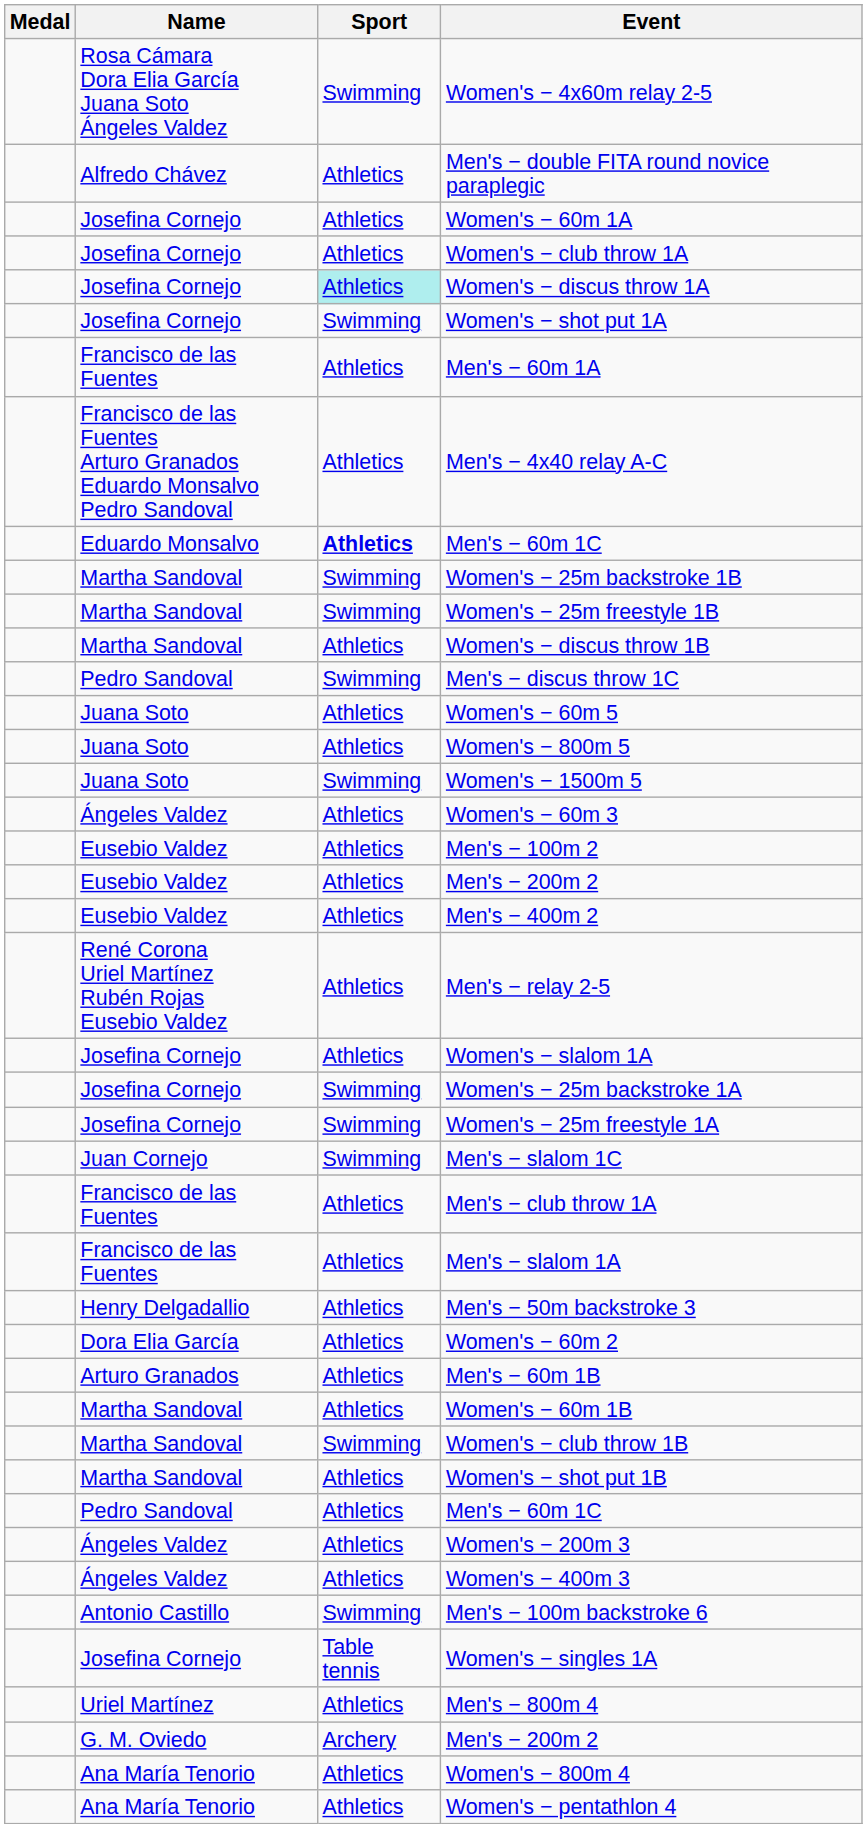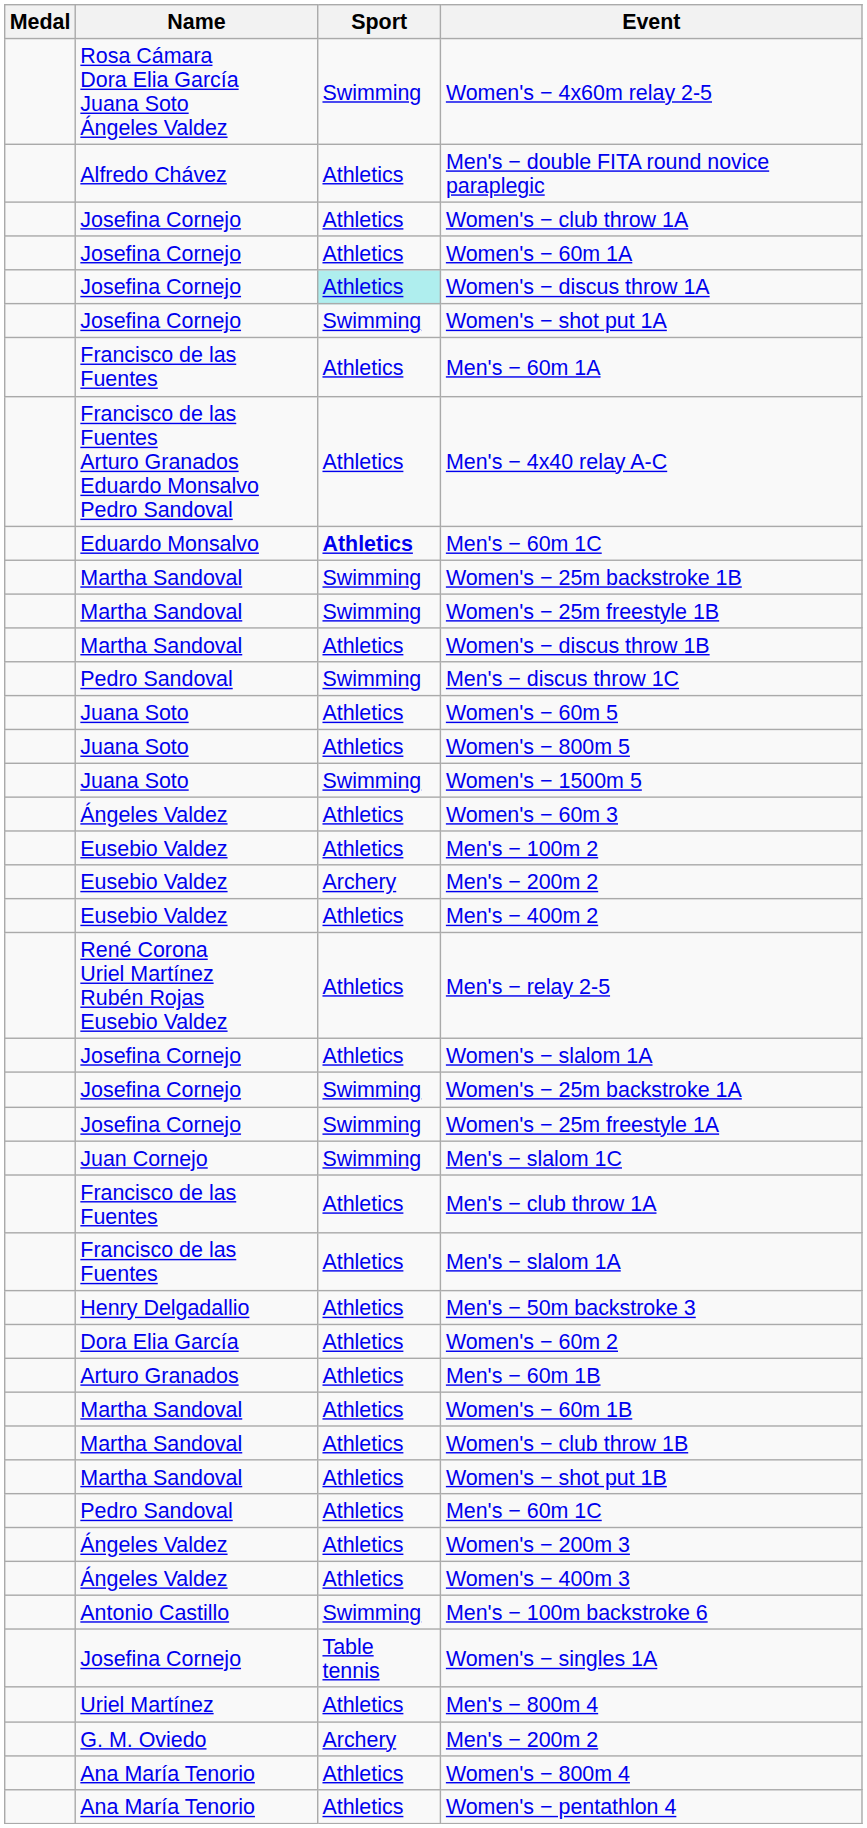 <table class="wikitable sortable" style="font-size: 95%">
 <tr>
 <th>Medal</th>
 <th>Name</th>
 <th>Sport</th>
 <th>Event</th>
 </tr>
 <tr>
 <td></td>
 <td><a href='#'>Rosa Cámara</a> <br> <a href='#'>Dora Elia García</a> <br> <a href='#'>Juana Soto</a> <br> <a href='#'>Ángeles Valdez</a></td>
 <td><a href='#'>Swimming</a></td>
 <td><a href='#'>Women's − 4x60m relay 2-5</a></td>
 </tr>
 <tr>
 <td></td>
 <td><a href='#'>Alfredo Chávez</a></td>
 <td><a href='#'>Athletics</a></td>
 <td><a href='#'>Men's − double FITA round novice paraplegic</a></td>
 </tr>
 <tr>
 <td></td>
 <td><a href='#'>Josefina Cornejo</a></td>
 <td><a href='#'>Athletics</a></td>
-<td><a href='#'>Women's − 60m 1A</a></td>
+<td><a href='#'>Women's − club throw 1A</a></td>
 </tr>
 <tr>
 <td></td>
 <td><a href='#'>Josefina Cornejo</a></td>
 <td><a href='#'>Athletics</a></td>
-<td><a href='#'>Women's − club throw 1A</a></td>
+<td><a href='#'>Women's − 60m 1A</a></td>
 </tr>
 <tr>
 <td></td>
 <td><a href='#'>Josefina Cornejo</a></td>
 <td style="background: paleturquoise;"><a href='#'>Athletics</a></td>
 <td><a href='#'>Women's − discus throw 1A</a></td>
 </tr>
 <tr>
 <td></td>
 <td><a href='#'>Josefina Cornejo</a></td>
 <td><a href='#'>Swimming</a></td>
 <td><a href='#'>Women's − shot put 1A</a></td>
 </tr>
 <tr>
 <td></td>
 <td><a href='#'>Francisco de las Fuentes</a></td>
 <td><a href='#'>Athletics</a></td>
 <td><a href='#'>Men's − 60m 1A</a></td>
 </tr>
 <tr>
 <td></td>
 <td><a href='#'>Francisco de las Fuentes</a> <br> <a href='#'>Arturo Granados</a> <br> <a href='#'>Eduardo Monsalvo</a> <br> <a href='#'>Pedro Sandoval</a></td>
 <td><a href='#'>Athletics</a></td>
 <td><a href='#'>Men's − 4x40 relay A-C</a></td>
 </tr>
 <tr>
 <td></td>
 <td><a href='#'>Eduardo Monsalvo</a></td>
 <td><strong><a href='#'>Athletics</a></strong></td>
 <td><a href='#'>Men's − 60m 1C</a></td>
 </tr>
 <tr>
 <td></td>
 <td><a href='#'>Martha Sandoval</a></td>
 <td><a href='#'>Swimming</a></td>
 <td><a href='#'>Women's − 25m backstroke 1B</a></td>
 </tr>
 <tr>
 <td></td>
 <td><a href='#'>Martha Sandoval</a></td>
 <td><a href='#'>Swimming</a></td>
 <td><a href='#'>Women's − 25m freestyle 1B</a></td>
 </tr>
 <tr>
 <td></td>
 <td><a href='#'>Martha Sandoval</a></td>
 <td><a href='#'>Athletics</a></td>
 <td><a href='#'>Women's − discus throw 1B</a></td>
 </tr>
 <tr>
 <td></td>
 <td><a href='#'>Pedro Sandoval</a></td>
 <td><a href='#'>Swimming</a></td>
 <td><a href='#'>Men's − discus throw 1C</a></td>
 </tr>
 <tr>
 <td></td>
 <td><a href='#'>Juana Soto</a></td>
 <td><a href='#'>Athletics</a></td>
 <td><a href='#'>Women's − 60m 5</a></td>
 </tr>
 <tr>
 <td></td>
 <td><a href='#'>Juana Soto</a></td>
 <td><a href='#'>Athletics</a></td>
 <td><a href='#'>Women's − 800m 5</a></td>
 </tr>
 <tr>
 <td></td>
 <td><a href='#'>Juana Soto</a></td>
 <td><a href='#'>Swimming</a></td>
 <td><a href='#'>Women's − 1500m 5</a></td>
 </tr>
 <tr>
 <td></td>
 <td><a href='#'>Ángeles Valdez</a></td>
 <td><a href='#'>Athletics</a></td>
 <td><a href='#'>Women's − 60m 3</a></td>
 </tr>
 <tr>
 <td></td>
 <td><a href='#'>Eusebio Valdez</a></td>
 <td><a href='#'>Athletics</a></td>
 <td><a href='#'>Men's − 100m 2</a></td>
 </tr>
 <tr>
 <td></td>
 <td><a href='#'>Eusebio Valdez</a></td>
-<td><a href='#'>Athletics</a></td>
+<td><a href='#'>Archery</a></td>
 <td><a href='#'>Men's − 200m 2</a></td>
 </tr>
 <tr>
 <td></td>
 <td><a href='#'>Eusebio Valdez</a></td>
 <td><a href='#'>Athletics</a></td>
 <td><a href='#'>Men's − 400m 2</a></td>
 </tr>
 <tr>
 <td></td>
 <td><a href='#'>René Corona</a> <br> <a href='#'>Uriel Martínez</a> <br> <a href='#'>Rubén Rojas</a> <br> <a href='#'>Eusebio Valdez</a></td>
 <td><a href='#'>Athletics</a></td>
 <td><a href='#'>Men's −  relay 2-5</a></td>
 </tr>
 <tr>
 <td></td>
 <td><a href='#'>Josefina Cornejo</a></td>
 <td><a href='#'>Athletics</a></td>
 <td><a href='#'>Women's − slalom 1A</a></td>
 </tr>
 <tr>
 <td></td>
 <td><a href='#'>Josefina Cornejo</a></td>
 <td><a href='#'>Swimming</a></td>
 <td><a href='#'>Women's − 25m backstroke 1A</a></td>
 </tr>
 <tr>
 <td></td>
 <td><a href='#'>Josefina Cornejo</a></td>
 <td><a href='#'>Swimming</a></td>
 <td><a href='#'>Women's − 25m freestyle 1A</a></td>
 </tr>
 <tr>
 <td></td>
 <td><a href='#'>Juan Cornejo</a></td>
 <td><a href='#'>Swimming</a></td>
 <td><a href='#'>Men's − slalom 1C</a></td>
 </tr>
 <tr>
 <td></td>
 <td><a href='#'>Francisco de las Fuentes</a></td>
 <td><a href='#'>Athletics</a></td>
 <td><a href='#'>Men's − club throw 1A</a></td>
 </tr>
 <tr>
 <td></td>
 <td><a href='#'>Francisco de las Fuentes</a></td>
 <td><a href='#'>Athletics</a></td>
 <td><a href='#'>Men's − slalom 1A</a></td>
 </tr>
 <tr>
 <td></td>
 <td><a href='#'>Henry Delgadallio</a></td>
 <td><a href='#'>Athletics</a></td>
 <td><a href='#'>Men's − 50m backstroke 3</a></td>
 </tr>
 <tr>
 <td></td>
 <td><a href='#'>Dora Elia García</a></td>
 <td><a href='#'>Athletics</a></td>
 <td><a href='#'>Women's − 60m 2</a></td>
 </tr>
 <tr>
 <td></td>
 <td><a href='#'>Arturo Granados</a></td>
 <td><a href='#'>Athletics</a></td>
 <td><a href='#'>Men's − 60m 1B</a></td>
 </tr>
 <tr>
 <td></td>
 <td><a href='#'>Martha Sandoval</a></td>
 <td><a href='#'>Athletics</a></td>
 <td><a href='#'>Women's − 60m 1B</a></td>
 </tr>
 <tr>
 <td></td>
 <td><a href='#'>Martha Sandoval</a></td>
-<td><a href='#'>Swimming</a></td>
+<td><a href='#'>Athletics</a></td>
 <td><a href='#'>Women's − club throw 1B</a></td>
 </tr>
 <tr>
 <td></td>
 <td><a href='#'>Martha Sandoval</a></td>
 <td><a href='#'>Athletics</a></td>
 <td><a href='#'>Women's − shot put 1B</a></td>
 </tr>
 <tr>
 <td></td>
 <td><a href='#'>Pedro Sandoval</a></td>
 <td><a href='#'>Athletics</a></td>
 <td><a href='#'>Men's − 60m 1C</a></td>
 </tr>
 <tr>
 <td></td>
 <td><a href='#'>Ángeles Valdez</a></td>
 <td><a href='#'>Athletics</a></td>
 <td><a href='#'>Women's − 200m 3</a></td>
 </tr>
 <tr>
 <td></td>
 <td><a href='#'>Ángeles Valdez</a></td>
 <td><a href='#'>Athletics</a></td>
 <td><a href='#'>Women's − 400m 3</a></td>
 </tr>
 <tr>
 <td></td>
 <td><a href='#'>Antonio Castillo</a></td>
 <td><a href='#'>Swimming</a></td>
 <td><a href='#'>Men's − 100m backstroke 6</a></td>
 </tr>
 <tr>
 <td></td>
 <td><a href='#'>Josefina Cornejo</a></td>
 <td><a href='#'>Table tennis</a></td>
 <td><a href='#'>Women's − singles 1A</a></td>
 </tr>
 <tr>
 <td></td>
 <td><a href='#'>Uriel Martínez</a></td>
 <td><a href='#'>Athletics</a></td>
 <td><a href='#'>Men's − 800m 4</a></td>
 </tr>
 <tr>
 <td></td>
 <td><a href='#'>G. M. Oviedo</a></td>
 <td><a href='#'>Archery</a></td>
 <td><a href='#'>Men's − 200m 2</a></td>
 </tr>
 <tr>
 <td></td>
 <td><a href='#'>Ana María Tenorio</a></td>
 <td><a href='#'>Athletics</a></td>
 <td><a href='#'>Women's − 800m 4</a></td>
 </tr>
 <tr>
 <td></td>
 <td><a href='#'>Ana María Tenorio</a></td>
 <td><a href='#'>Athletics</a></td>
 <td><a href='#'>Women's − pentathlon 4</a></td>
 </tr>
 </table>
